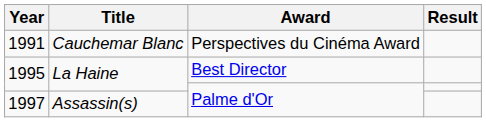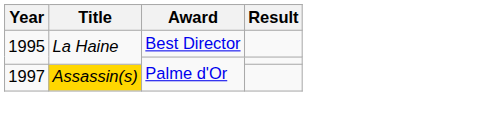 <table class="wikitable">
 <tr>
 <th>Year</th>
 <th>Title</th>
 <th>Award</th>
 <th>Result</th>
-</tr>
-<tr>
-<td>1991</td>
-<td><em>Cauchemar Blanc</em></td>
-<td>Perspectives du Cinéma Award</td>
-<td></td>
 </tr>
 <tr>
 <td rowspan=2>1995</td>
 <td rowspan=2><em>La Haine</em></td>
 <td><a href='#'>Best Director</a></td>
 <td></td>
 </tr>
 <tr>
 <td rowspan=2><a href='#'>Palme d'Or</a></td>
 <td></td>
 </tr>
 <tr>
 <td>1997</td>
-<td><em>Assassin(s)</em></td>
+<td style="background: gold;"><em>Assassin(s)</em></td>
 <td></td>
 </tr>
 </table>
